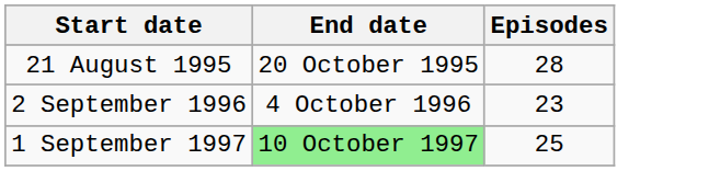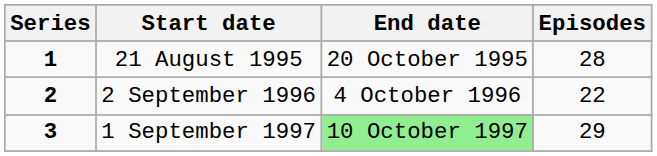 <table class="wikitable" style="text-align:center;">
 <tr>
+<th>Series</th>
 <th>Start date</th>
 <th>End date</th>
 <th>Episodes</th>
 </tr>
 <tr>
+<td><strong>1</strong></td>
 <td>21 August 1995</td>
 <td>20 October 1995</td>
 <td>28</td>
 </tr>
 <tr>
+<td><strong>2</strong></td>
 <td>2 September 1996</td>
 <td>4 October 1996</td>
-<td>23</td>
+<td>22</td>
 </tr>
 <tr>
+<td><strong>3</strong></td>
 <td>1 September 1997</td>
 <td style="background: lightgreen;">10 October 1997</td>
-<td>25</td>
+<td>29</td>
 </tr>
 </table>
